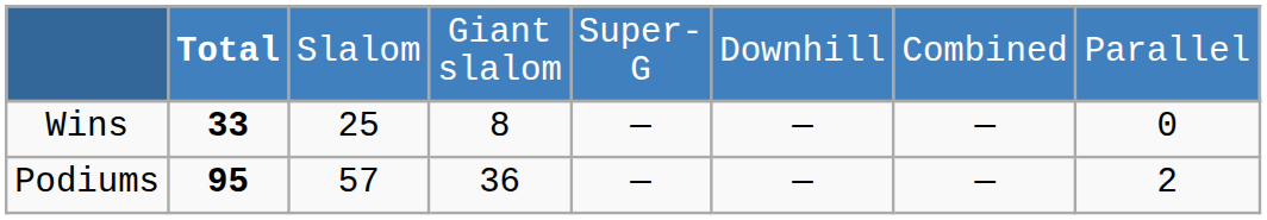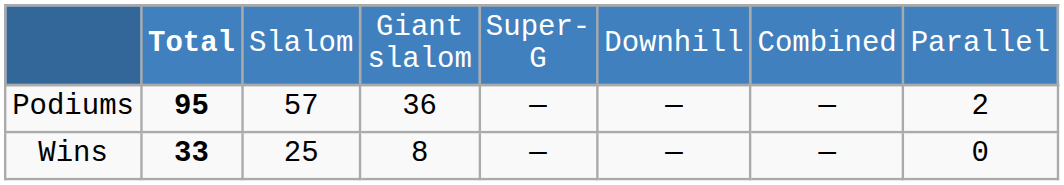 <table class="wikitable" style="font-size:95%; text-align:center; border:grey solid 1px; border-collapse:collapse;" width="40%">
 <tr style="background-color:#369; color:white;">
 <td rowspan="2" colspan="1" width="7%"></td>
 </tr>
 <tr style="background-color:#4180be; color:white;">
 <td width="5%"><strong>Total</strong></td>
 <td width="5%">Slalom</td>
 <td width="5%">Giant<br>slalom</td>
 <td width="5%">Super-G</td>
 <td width="5%">Downhill</td>
 <td width="5%">Combined</td>
 <td width="5%">Parallel</td>
 </tr>
 <tr style="background-color:#8CB2D8; color:white;">
 </tr>
 <tr>
+<td>Podiums</td>
+<td><strong>95</strong></td>
+<td>57</td>
+<td>36</td>
+<td>—</td>
+<td>—</td>
+<td>—</td>
+<td>2</td>
+</tr>
+<tr>
 <td>Wins</td>
 <td><strong>33</strong></td>
 <td>25</td>
 <td>8</td>
 <td>—</td>
 <td>—</td>
 <td>—</td>
 <td>0</td>
 </tr>
-<tr>
-<td>Podiums</td>
-<td><strong>95</strong></td>
-<td>57</td>
-<td>36</td>
-<td>—</td>
-<td>—</td>
-<td>—</td>
-<td>2</td>
-</tr>
 </table>
